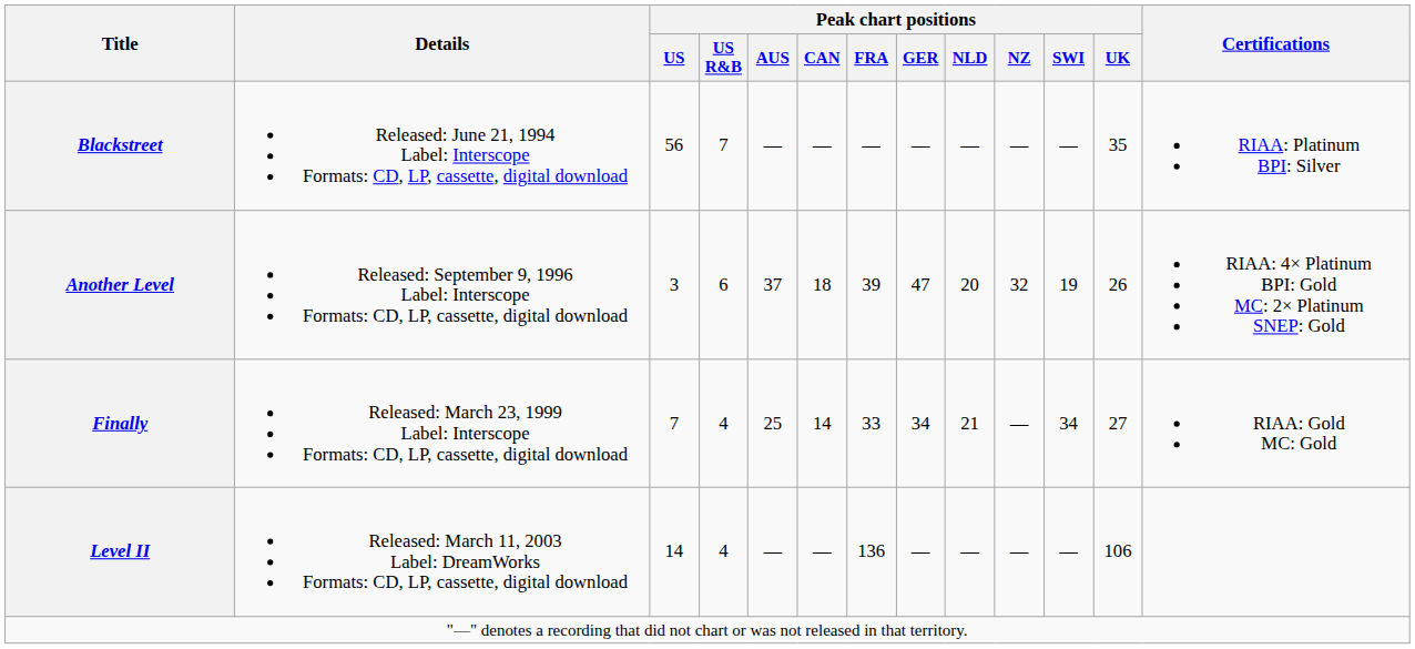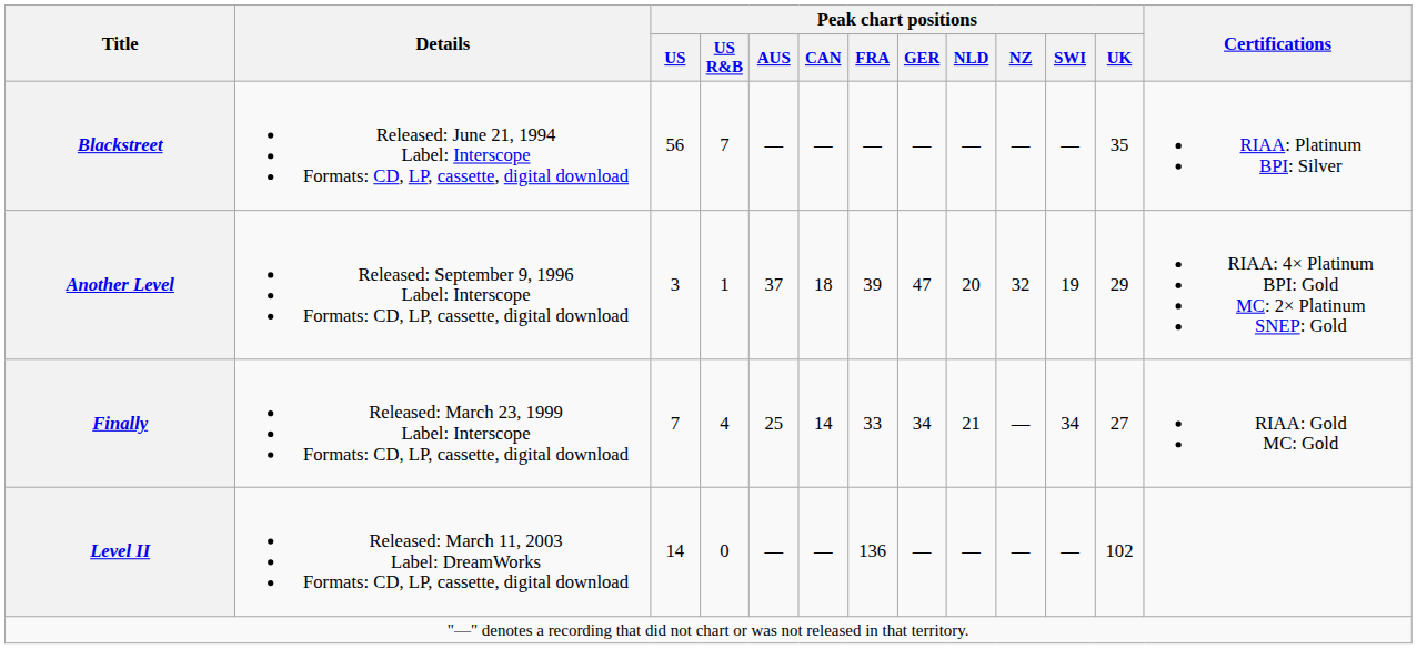 <table class="wikitable plainrowheaders" style="text-align:center;">
 <tr>
 <th scope="col" rowspan="2" style="width:12em;">Title</th>
 <th scope="col" rowspan="2" style="width:22em;">Details</th>
 <th scope="col" colspan="10">Peak chart positions</th>
 <th scope="col" rowspan="2" style="width:14em;"><a href='#'>Certifications</a></th>
 </tr>
 <tr>
 <th scope="col" style="width:2.5em;font-size:90%;"><a href='#'>US</a><br></th>
 <th scope="col" style="width:2.5em;font-size:90%;"><a href='#'>US<br>R&B</a><br></th>
 <th scope="col" style="width:2.5em;font-size:90%;"><a href='#'>AUS</a><br></th>
 <th scope="col" style="width:2.5em;font-size:90%;"><a href='#'>CAN</a><br></th>
 <th scope="col" style="width:2.5em;font-size:90%;"><a href='#'>FRA</a><br></th>
 <th scope="col" style="width:2.5em;font-size:90%;"><a href='#'>GER</a><br></th>
 <th scope="col" style="width:2.5em;font-size:90%;"><a href='#'>NLD</a><br></th>
 <th scope="col" style="width:2.5em;font-size:90%;"><a href='#'>NZ</a><br></th>
 <th scope="col" style="width:2.5em;font-size:90%;"><a href='#'>SWI</a><br></th>
 <th scope="col" style="width:2.5em;font-size:90%;"><a href='#'>UK</a><br></th>
 </tr>
 <tr>
 <th scope="row"><em><a href='#'>Blackstreet</a></em></th>
 <td><br><ul><li>Released: June 21, 1994</li><li>Label: <a href='#'>Interscope</a></li><li>Formats: <a href='#'>CD</a>, <a href='#'>LP</a>, <a href='#'>cassette</a>, <a href='#'>digital download</a></li></ul></td>
 <td>56</td>
 <td>7</td>
 <td>—</td>
 <td>—</td>
 <td>—</td>
 <td>—</td>
 <td>—</td>
 <td>—</td>
 <td>—</td>
 <td>35</td>
 <td><br><ul><li><a href='#'>RIAA</a>: Platinum</li><li><a href='#'>BPI</a>: Silver</li></ul></td>
 </tr>
 <tr>
 <th scope="row"><em><a href='#'>Another Level</a></em></th>
 <td><br><ul><li>Released: September 9, 1996</li><li>Label: Interscope</li><li>Formats: CD, LP, cassette, digital download</li></ul></td>
 <td>3</td>
-<td>6</td>
+<td>1</td>
 <td>37</td>
 <td>18</td>
 <td>39</td>
 <td>47</td>
 <td>20</td>
 <td>32</td>
 <td>19</td>
-<td>26</td>
+<td>29</td>
 <td><br><ul><li>RIAA: 4× Platinum</li><li>BPI: Gold</li><li><a href='#'>MC</a>: 2× Platinum</li><li><a href='#'>SNEP</a>: Gold</li></ul></td>
 </tr>
 <tr>
 <th scope="row"><em><a href='#'>Finally</a></em></th>
 <td><br><ul><li>Released: March 23, 1999</li><li>Label: Interscope</li><li>Formats: CD, LP, cassette, digital download</li></ul></td>
 <td>7</td>
 <td>4</td>
 <td>25</td>
 <td>14</td>
 <td>33</td>
 <td>34</td>
 <td>21</td>
 <td>—</td>
 <td>34</td>
 <td>27</td>
 <td><br><ul><li>RIAA: Gold</li><li>MC: Gold</li></ul></td>
 </tr>
 <tr>
 <th scope="row"><em><a href='#'>Level II</a></em></th>
 <td><br><ul><li>Released: March 11, 2003</li><li>Label: DreamWorks</li><li>Formats: CD, LP, cassette, digital download</li></ul></td>
 <td>14</td>
-<td>4</td>
+<td>0</td>
 <td>—</td>
 <td>—</td>
 <td>136</td>
 <td>—</td>
 <td>—</td>
 <td>—</td>
 <td>—</td>
-<td>106</td>
+<td>102</td>
 <td></td>
 </tr>
 <tr>
 <td colspan="14" style="font-size:90%">"—" denotes a recording that did not chart or was not released in that territory.</td>
 </tr>
 </table>
